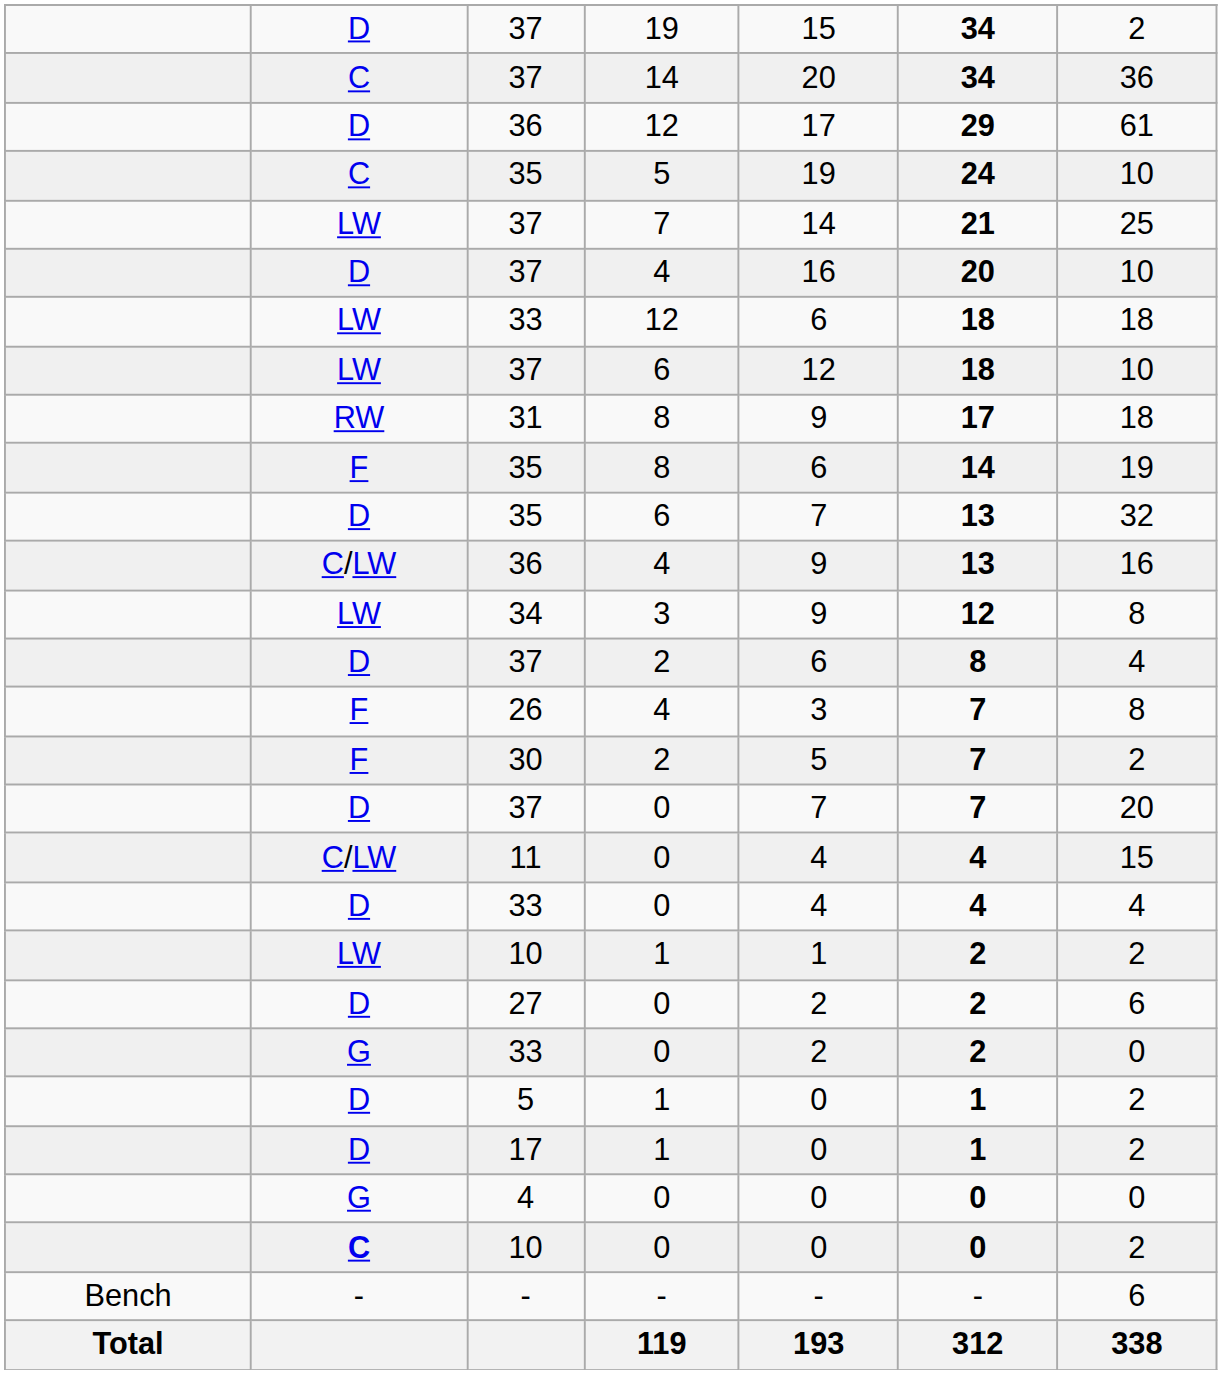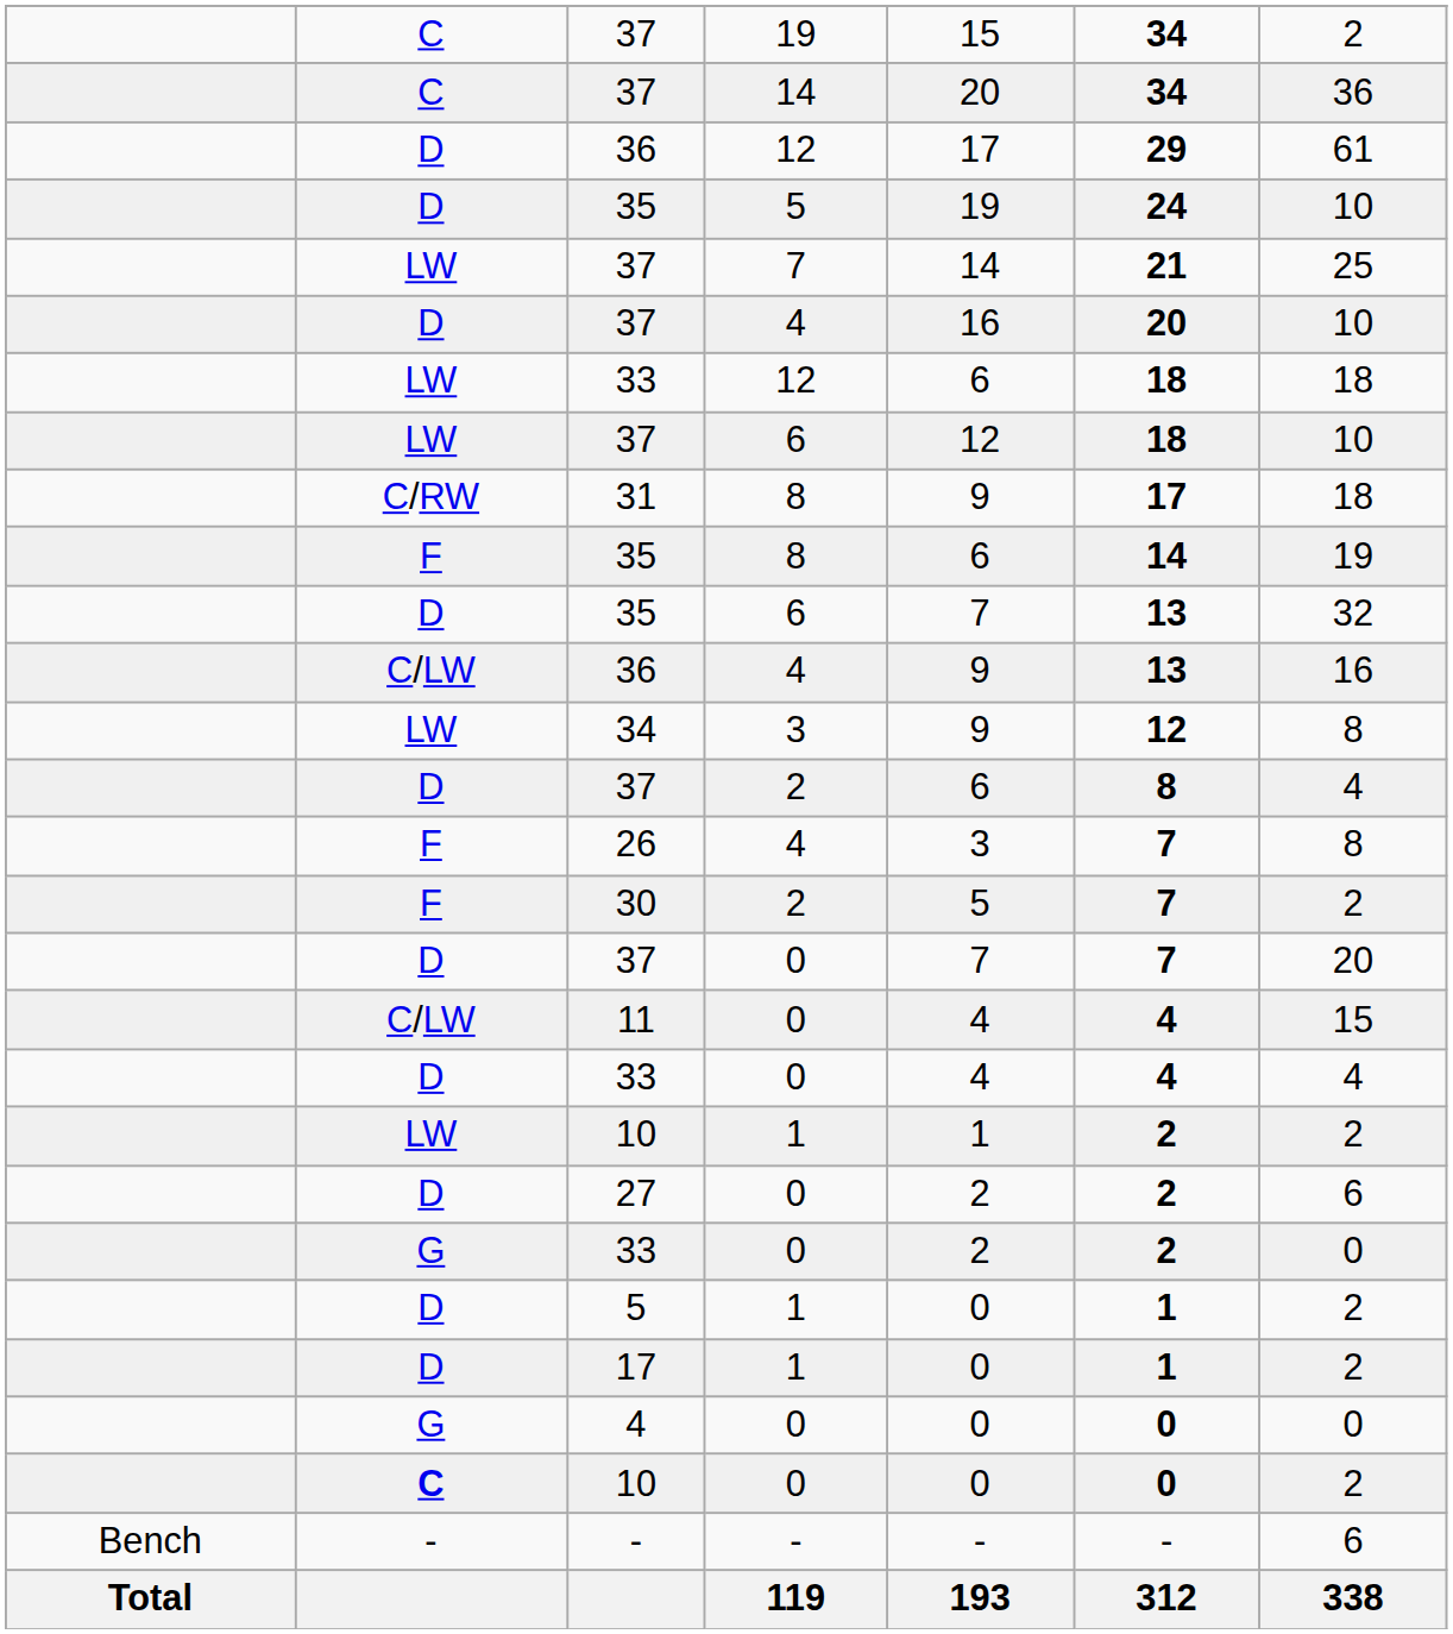 <table class="wikitable sortable" width ="50%">
 <tr align="center">
 </tr>
 <tr align="center" bgcolor="">
 <td></td>
-<td><a href='#'>D</a></td>
+<td><a href='#'>C</a></td>
 <td>37</td>
 <td>19</td>
 <td>15</td>
 <td><strong>34</strong></td>
 <td>2</td>
 </tr>
 <tr align="center" bgcolor="f0f0f0">
 <td></td>
 <td><a href='#'>C</a></td>
 <td>37</td>
 <td>14</td>
 <td>20</td>
 <td><strong>34</strong></td>
 <td>36</td>
 </tr>
 <tr align="center" bgcolor="">
 <td></td>
 <td><a href='#'>D</a></td>
 <td>36</td>
 <td>12</td>
 <td>17</td>
 <td><strong>29</strong></td>
 <td>61</td>
 </tr>
 <tr align="center" bgcolor="f0f0f0">
 <td></td>
-<td><a href='#'>C</a></td>
+<td><a href='#'>D</a></td>
 <td>35</td>
 <td>5</td>
 <td>19</td>
 <td><strong>24</strong></td>
 <td>10</td>
 </tr>
 <tr align="center" bgcolor="">
 <td></td>
 <td><a href='#'>LW</a></td>
 <td>37</td>
 <td>7</td>
 <td>14</td>
 <td><strong>21</strong></td>
 <td>25</td>
 </tr>
 <tr align="center" bgcolor="f0f0f0">
 <td></td>
 <td><a href='#'>D</a></td>
 <td>37</td>
 <td>4</td>
 <td>16</td>
 <td><strong>20</strong></td>
 <td>10</td>
 </tr>
 <tr align="center" bgcolor="">
 <td></td>
 <td><a href='#'>LW</a></td>
 <td>33</td>
 <td>12</td>
 <td>6</td>
 <td><strong>18</strong></td>
 <td>18</td>
 </tr>
 <tr align="center" bgcolor="f0f0f0">
 <td></td>
 <td><a href='#'>LW</a></td>
 <td>37</td>
 <td>6</td>
 <td>12</td>
 <td><strong>18</strong></td>
 <td>10</td>
 </tr>
 <tr align="center" bgcolor="">
 <td></td>
-<td><a href='#'>RW</a></td>
+<td><a href='#'>C</a>/<a href='#'>RW</a></td>
 <td>31</td>
 <td>8</td>
 <td>9</td>
 <td><strong>17</strong></td>
 <td>18</td>
 </tr>
 <tr align="center" bgcolor="f0f0f0">
 <td></td>
 <td><a href='#'>F</a></td>
 <td>35</td>
 <td>8</td>
 <td>6</td>
 <td><strong>14</strong></td>
 <td>19</td>
 </tr>
 <tr align="center" bgcolor="">
 <td></td>
 <td><a href='#'>D</a></td>
 <td>35</td>
 <td>6</td>
 <td>7</td>
 <td><strong>13</strong></td>
 <td>32</td>
 </tr>
 <tr align="center" bgcolor="f0f0f0">
 <td></td>
 <td><a href='#'>C</a>/<a href='#'>LW</a></td>
 <td>36</td>
 <td>4</td>
 <td>9</td>
 <td><strong>13</strong></td>
 <td>16</td>
 </tr>
 <tr align="center" bgcolor="">
 <td></td>
 <td><a href='#'>LW</a></td>
 <td>34</td>
 <td>3</td>
 <td>9</td>
 <td><strong>12</strong></td>
 <td>8</td>
 </tr>
 <tr align="center" bgcolor="f0f0f0">
 <td></td>
 <td><a href='#'>D</a></td>
 <td>37</td>
 <td>2</td>
 <td>6</td>
 <td><strong>8</strong></td>
 <td>4</td>
 </tr>
 <tr align="center" bgcolor="">
 <td></td>
 <td><a href='#'>F</a></td>
 <td>26</td>
 <td>4</td>
 <td>3</td>
 <td><strong>7</strong></td>
 <td>8</td>
 </tr>
 <tr align="center" bgcolor="f0f0f0">
 <td></td>
 <td><a href='#'>F</a></td>
 <td>30</td>
 <td>2</td>
 <td>5</td>
 <td><strong>7</strong></td>
 <td>2</td>
 </tr>
 <tr align="center" bgcolor="">
 <td></td>
 <td><a href='#'>D</a></td>
 <td>37</td>
 <td>0</td>
 <td>7</td>
 <td><strong>7</strong></td>
 <td>20</td>
 </tr>
 <tr align="center" bgcolor="f0f0f0">
 <td></td>
 <td><a href='#'>C</a>/<a href='#'>LW</a></td>
 <td>11</td>
 <td>0</td>
 <td>4</td>
 <td><strong>4</strong></td>
 <td>15</td>
 </tr>
 <tr align="center" bgcolor="">
 <td></td>
 <td><a href='#'>D</a></td>
 <td>33</td>
 <td>0</td>
 <td>4</td>
 <td><strong>4</strong></td>
 <td>4</td>
 </tr>
 <tr align="center" bgcolor="f0f0f0">
 <td></td>
 <td><a href='#'>LW</a></td>
 <td>10</td>
 <td>1</td>
 <td>1</td>
 <td><strong>2</strong></td>
 <td>2</td>
 </tr>
 <tr align="center" bgcolor="">
 <td></td>
 <td><a href='#'>D</a></td>
 <td>27</td>
 <td>0</td>
 <td>2</td>
 <td><strong>2</strong></td>
 <td>6</td>
 </tr>
 <tr align="center" bgcolor="f0f0f0">
 <td></td>
 <td><a href='#'>G</a></td>
 <td>33</td>
 <td>0</td>
 <td>2</td>
 <td><strong>2</strong></td>
 <td>0</td>
 </tr>
 <tr align="center" bgcolor="">
 <td></td>
 <td><a href='#'>D</a></td>
 <td>5</td>
 <td>1</td>
 <td>0</td>
 <td><strong>1</strong></td>
 <td>2</td>
 </tr>
 <tr align="center" bgcolor="f0f0f0">
 <td></td>
 <td><a href='#'>D</a></td>
 <td>17</td>
 <td>1</td>
 <td>0</td>
 <td><strong>1</strong></td>
 <td>2</td>
 </tr>
 <tr align="center" bgcolor="">
 <td></td>
 <td><a href='#'>G</a></td>
 <td>4</td>
 <td>0</td>
 <td>0</td>
 <td><strong>0</strong></td>
 <td>0</td>
 </tr>
 <tr align="center" bgcolor="f0f0f0">
 <td></td>
 <td><strong><a href='#'>C</a></strong></td>
 <td>10</td>
 <td>0</td>
 <td>0</td>
 <td><strong>0</strong></td>
 <td>2</td>
 </tr>
 <tr align="center" bgcolor="">
 <td>Bench</td>
 <td>-</td>
 <td>-</td>
 <td>-</td>
 <td>-</td>
 <td>-</td>
 <td>6</td>
 </tr>
 <tr>
 <th>Total</th>
 <th></th>
 <th></th>
 <th>119</th>
 <th>193</th>
 <th>312</th>
 <th>338</th>
 </tr>
 </table>
